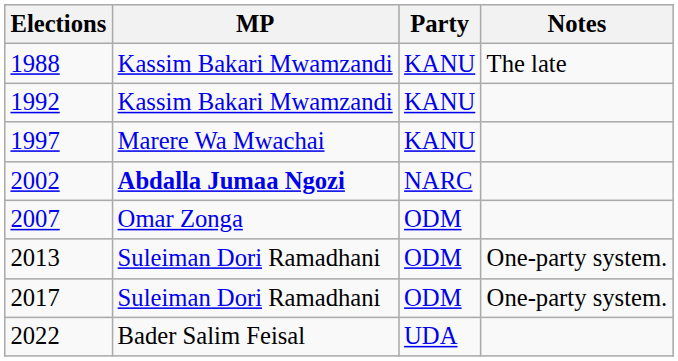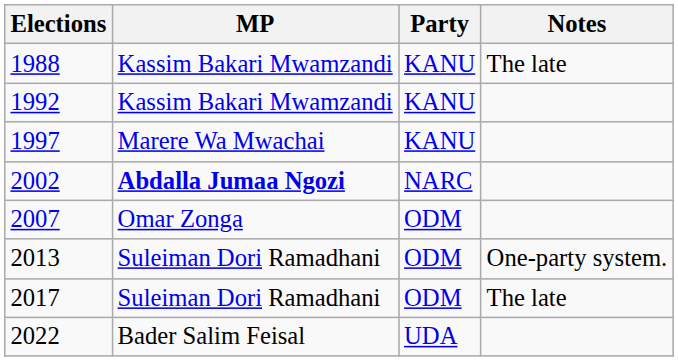 <table class="wikitable">
 <tr>
 <th>Elections</th>
 <th>MP </th>
 <th>Party</th>
 <th>Notes</th>
 </tr>
 <tr>
 <td><a href='#'>1988</a></td>
 <td><a href='#'>Kassim Bakari Mwamzandi</a></td>
 <td><a href='#'>KANU</a></td>
 <td>The late</td>
 </tr>
 <tr>
 <td><a href='#'>1992</a></td>
 <td><a href='#'>Kassim Bakari Mwamzandi</a></td>
 <td><a href='#'>KANU</a></td>
 <td></td>
 </tr>
 <tr>
 <td><a href='#'>1997</a></td>
 <td><a href='#'>Marere Wa Mwachai</a></td>
 <td><a href='#'>KANU</a></td>
 <td></td>
 </tr>
 <tr>
 <td><a href='#'>2002</a></td>
 <td><strong><a href='#'>Abdalla Jumaa Ngozi</a></strong></td>
 <td><a href='#'>NARC</a></td>
 <td></td>
 </tr>
 <tr>
 <td><a href='#'>2007</a></td>
 <td><a href='#'>Omar Zonga</a></td>
 <td><a href='#'>ODM</a></td>
 <td></td>
 </tr>
 <tr>
 <td>2013</td>
 <td><a href='#'>Suleiman Dori</a> Ramadhani</td>
 <td><a href='#'>ODM</a></td>
 <td>One-party system.</td>
 </tr>
 <tr>
 <td>2017</td>
 <td><a href='#'>Suleiman Dori</a> Ramadhani</td>
 <td><a href='#'>ODM</a></td>
-<td>One-party system.</td>
+<td>The late</td>
 </tr>
 <tr>
 <td>2022</td>
 <td>Bader Salim Feisal</td>
 <td><a href='#'>UDA</a></td>
 <td></td>
 </tr>
 </table>
